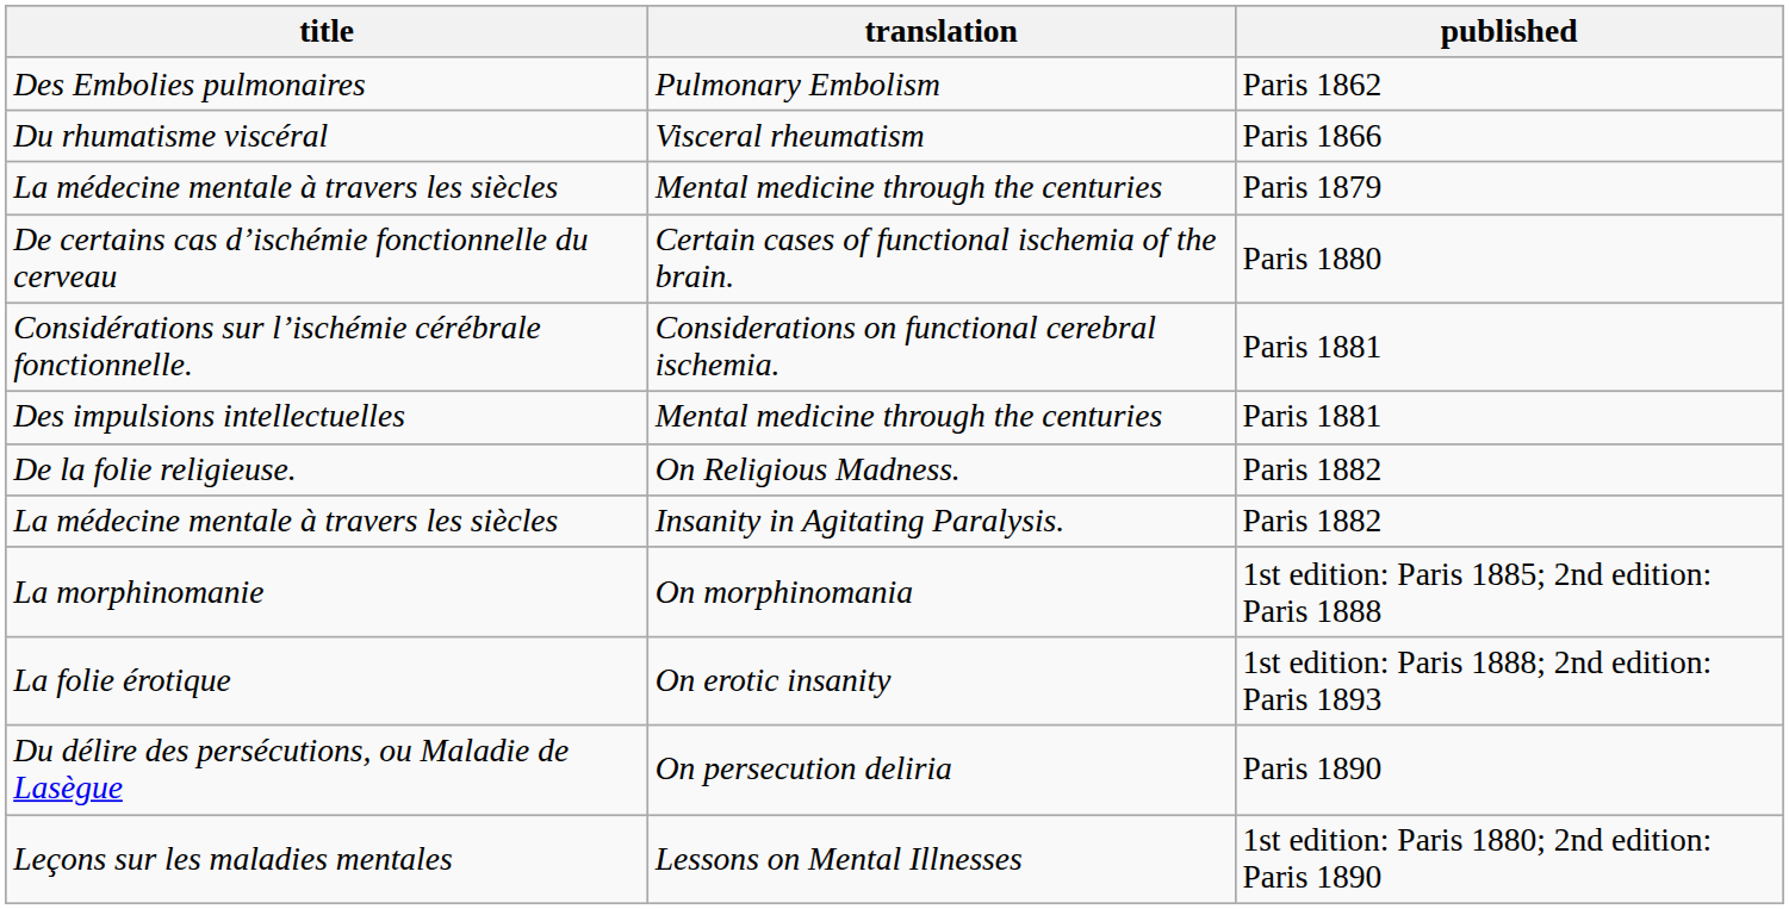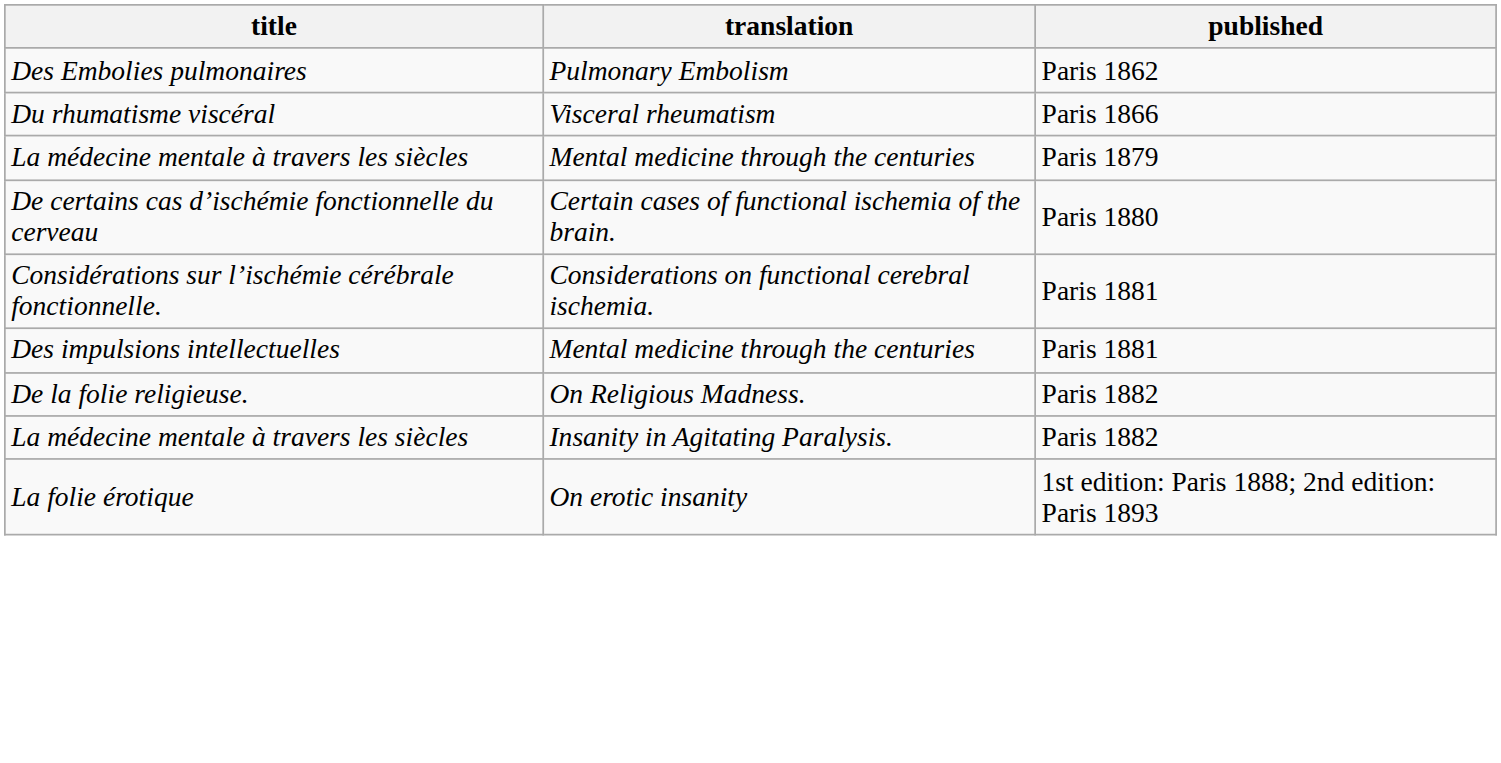 <table class="wikitable sortable static-row-numbers"|>
 <tr>
 <th>title</th>
 <th>translation</th>
 <th>published</th>
 </tr>
 <tr>
 <td><em>Des Embolies pulmonaires</em></td>
 <td><em>Pulmonary Embolism</em></td>
 <td>Paris 1862</td>
 </tr>
 <tr>
 <td><em>Du rhumatisme viscéral</em></td>
 <td><em>Visceral rheumatism</em></td>
 <td>Paris 1866</td>
 </tr>
 <tr>
 <td><em>La médecine mentale à travers les siècles</em></td>
 <td><em>Mental medicine through the centuries</em></td>
 <td>Paris 1879</td>
 </tr>
 <tr>
 <td><em>De certains cas d’ischémie fonctionnelle du cerveau</em></td>
 <td><em>Certain cases of functional ischemia of the brain.</em></td>
 <td>Paris 1880</td>
 </tr>
 <tr>
 <td><em>Considérations sur l’ischémie cérébrale fonctionnelle.</em></td>
 <td><em>Considerations on functional cerebral ischemia.</em></td>
 <td>Paris 1881</td>
 </tr>
 <tr>
 <td><em>Des impulsions intellectuelles</em></td>
 <td><em>Mental medicine through the centuries</em></td>
 <td>Paris 1881</td>
 </tr>
 <tr>
 <td><em>De la folie religieuse.</em></td>
 <td><em>On Religious Madness.</em></td>
 <td>Paris 1882</td>
 </tr>
 <tr>
 <td><em>La médecine mentale à travers les siècles</em></td>
 <td><em>Insanity in Agitating Paralysis.</em></td>
 <td>Paris 1882</td>
 </tr>
 <tr>
-<td><em>La morphinomanie</em></td>
-<td><em>On morphinomania</em></td>
-<td>1st edition: Paris 1885; 2nd edition: Paris 1888</td>
-</tr>
-<tr>
 <td><em>La folie érotique</em></td>
 <td><em>On erotic insanity</em></td>
 <td>1st edition: Paris 1888; 2nd edition: Paris 1893</td>
 </tr>
-<tr>
-<td><em>Du délire des persécutions, ou Maladie de <a href='#'>Lasègue</a></em></td>
-<td><em>On persecution deliria</em></td>
-<td>Paris 1890</td>
-</tr>
-<tr>
-<td><em>Leçons sur les maladies mentales</em></td>
-<td><em>Lessons on Mental Illnesses</em></td>
-<td>1st edition: Paris 1880; 2nd edition: Paris 1890</td>
-</tr>
 </table>
